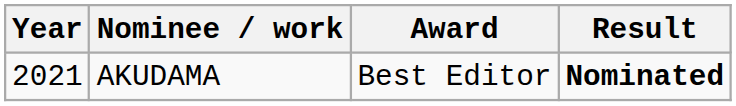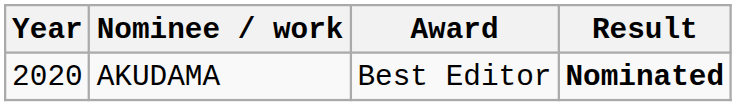 <table class="wikitable">
 <tr>
 <th>Year</th>
 <th>Nominee / work</th>
 <th>Award</th>
 <th>Result</th>
 </tr>
 <tr>
-<td>2021</td>
+<td>2020</td>
 <td>AKUDAMA</td>
 <td>Best Editor</td>
 <td><strong>Nominated</strong></td>
 </tr>
 </table>
